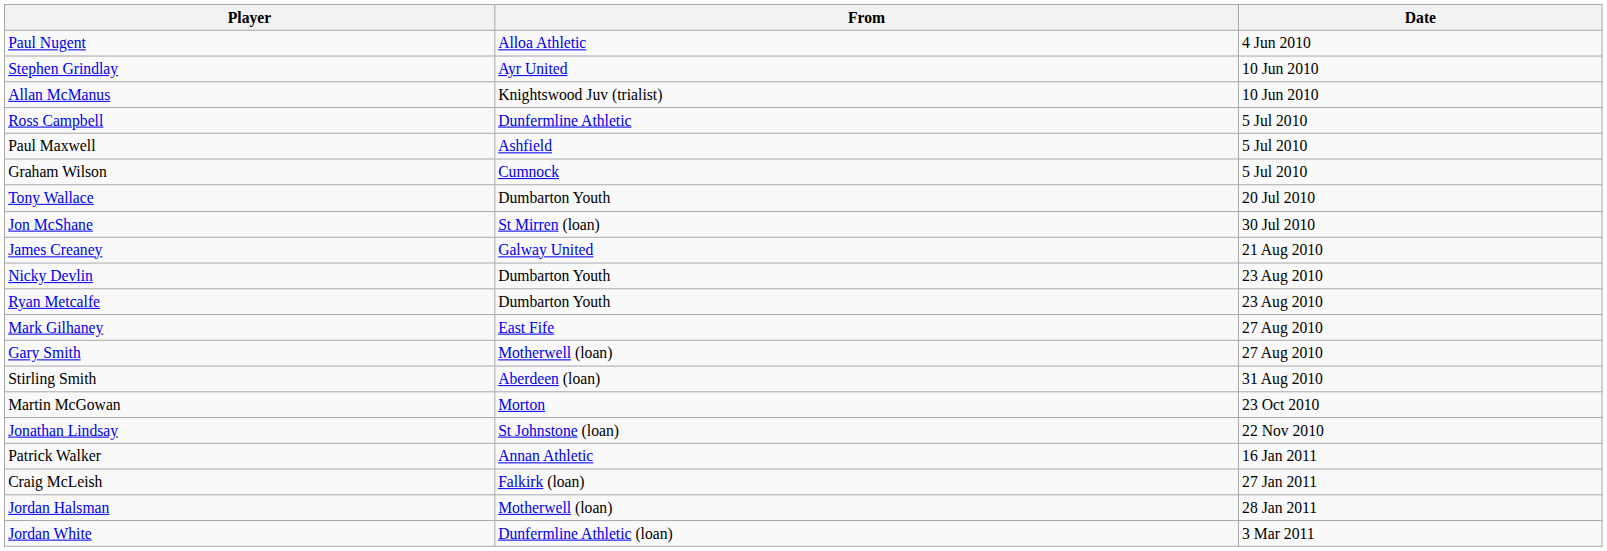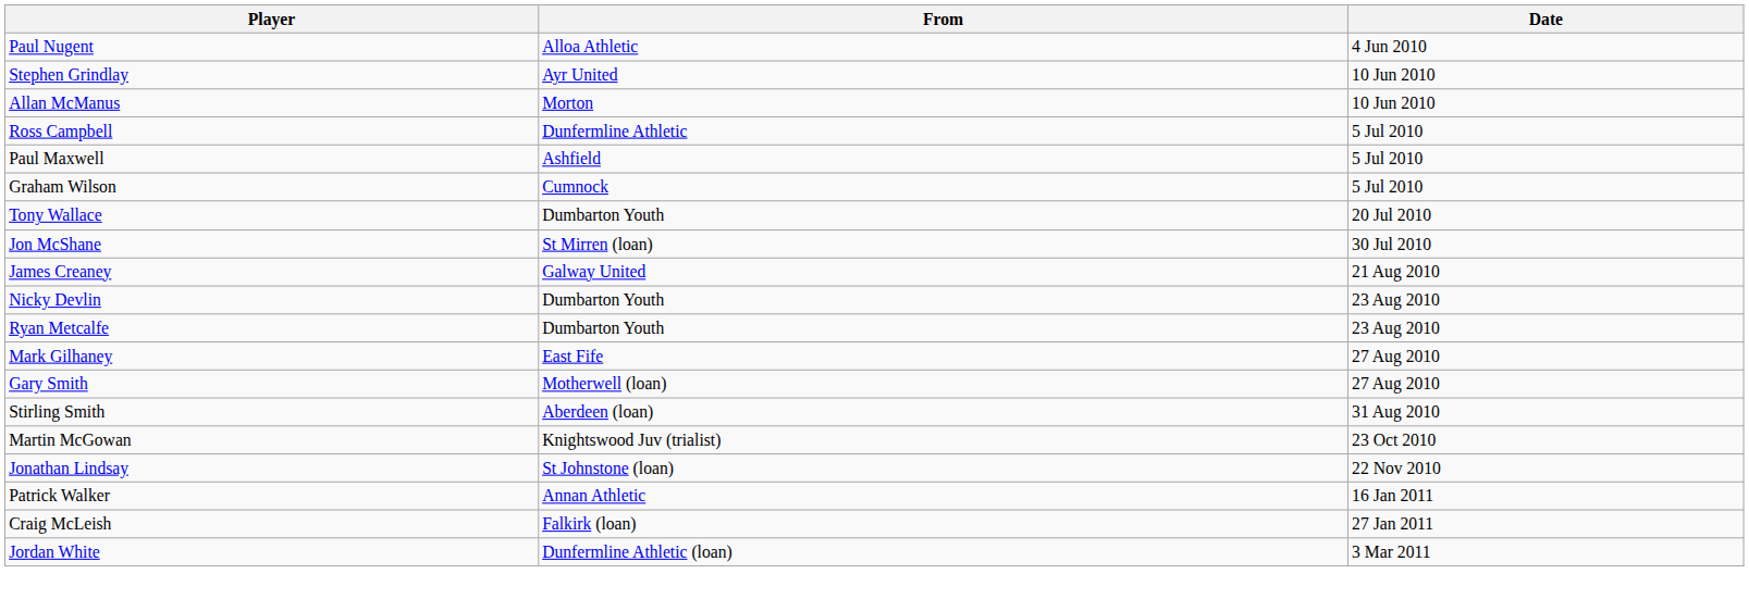 <table class="wikitable" style="text-align:center; font-size:95%;width:98%; text-align:left">
 <tr>
 <th>Player</th>
 <th>From</th>
 <th>Date</th>
 </tr>
 <tr>
 <td> <a href='#'>Paul Nugent</a></td>
 <td> <a href='#'>Alloa Athletic</a></td>
 <td>4 Jun 2010</td>
 </tr>
 <tr>
 <td> <a href='#'>Stephen Grindlay</a></td>
 <td> <a href='#'>Ayr United</a></td>
 <td>10 Jun 2010</td>
 </tr>
 <tr>
 <td> <a href='#'>Allan McManus</a></td>
-<td> Knightswood Juv (trialist)</td>
+<td> <a href='#'>Morton</a></td>
 <td>10 Jun 2010</td>
 </tr>
 <tr>
 <td> <a href='#'>Ross Campbell</a></td>
 <td> <a href='#'>Dunfermline Athletic</a></td>
 <td>5 Jul 2010</td>
 </tr>
 <tr>
 <td> Paul Maxwell</td>
 <td> <a href='#'>Ashfield</a></td>
 <td>5 Jul 2010</td>
 </tr>
 <tr>
 <td> Graham Wilson</td>
 <td> <a href='#'>Cumnock</a></td>
 <td>5 Jul 2010</td>
 </tr>
 <tr>
 <td> <a href='#'>Tony Wallace</a></td>
 <td> Dumbarton Youth</td>
 <td>20 Jul 2010</td>
 </tr>
 <tr>
 <td> <a href='#'>Jon McShane</a></td>
 <td> <a href='#'>St Mirren</a> (loan)</td>
 <td>30 Jul 2010</td>
 </tr>
 <tr>
 <td> <a href='#'>James Creaney</a></td>
 <td> <a href='#'>Galway United</a></td>
 <td>21 Aug 2010</td>
 </tr>
 <tr>
 <td> <a href='#'>Nicky Devlin</a></td>
 <td> Dumbarton Youth</td>
 <td>23 Aug 2010</td>
 </tr>
 <tr>
 <td> <a href='#'>Ryan Metcalfe</a></td>
 <td> Dumbarton Youth</td>
 <td>23 Aug 2010</td>
 </tr>
 <tr>
 <td> <a href='#'>Mark Gilhaney</a></td>
 <td> <a href='#'>East Fife</a></td>
 <td>27 Aug 2010</td>
 </tr>
 <tr>
 <td> <a href='#'>Gary Smith</a></td>
 <td> <a href='#'>Motherwell</a> (loan)</td>
 <td>27 Aug 2010</td>
 </tr>
 <tr>
 <td> Stirling Smith</td>
 <td> <a href='#'>Aberdeen</a> (loan)</td>
 <td>31 Aug 2010</td>
 </tr>
 <tr>
 <td> Martin McGowan</td>
-<td> <a href='#'>Morton</a></td>
+<td> Knightswood Juv (trialist)</td>
 <td>23 Oct 2010</td>
 </tr>
 <tr>
 <td> <a href='#'>Jonathan Lindsay</a></td>
 <td> <a href='#'>St Johnstone</a> (loan)</td>
 <td>22 Nov 2010</td>
 </tr>
 <tr>
 <td> Patrick Walker</td>
 <td> <a href='#'>Annan Athletic</a></td>
 <td>16 Jan 2011</td>
 </tr>
 <tr>
 <td> Craig McLeish</td>
 <td> <a href='#'>Falkirk</a> (loan)</td>
 <td>27 Jan 2011</td>
 </tr>
 <tr>
-<td> <a href='#'>Jordan Halsman</a></td>
-<td> <a href='#'>Motherwell</a> (loan)</td>
-<td>28 Jan 2011</td>
-</tr>
-<tr>
 <td> <a href='#'>Jordan White</a></td>
 <td> <a href='#'>Dunfermline Athletic</a> (loan)</td>
 <td>3 Mar 2011</td>
 </tr>
 </table>
